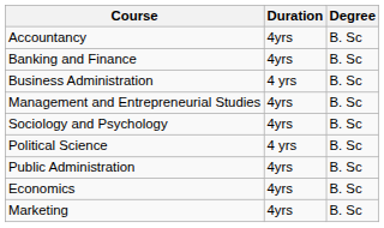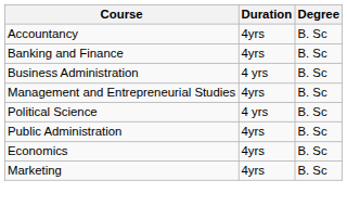 <table class="wikitable">
 <tr>
 <th>Course</th>
 <th>Duration</th>
 <th>Degree</th>
 </tr>
 <tr>
 <td>Accountancy</td>
 <td>4yrs</td>
 <td>B. Sc</td>
 </tr>
 <tr>
 <td>Banking and Finance</td>
 <td>4yrs</td>
 <td>B. Sc</td>
 </tr>
 <tr>
 <td>Business Administration</td>
 <td>4 yrs</td>
 <td>B. Sc</td>
 </tr>
 <tr>
 <td>Management and Entrepreneurial Studies</td>
 <td>4yrs</td>
 <td>B. Sc</td>
 </tr>
 <tr>
-<td>Sociology and Psychology</td>
-<td>4yrs</td>
-<td>B. Sc</td>
-</tr>
-<tr>
 <td>Political Science</td>
 <td>4 yrs</td>
 <td>B. Sc</td>
 </tr>
 <tr>
 <td>Public Administration</td>
 <td>4yrs</td>
 <td>B. Sc</td>
 </tr>
 <tr>
 <td>Economics</td>
 <td>4yrs</td>
 <td>B. Sc</td>
 </tr>
 <tr>
 <td>Marketing</td>
 <td>4yrs</td>
 <td>B. Sc</td>
 </tr>
 </table>
